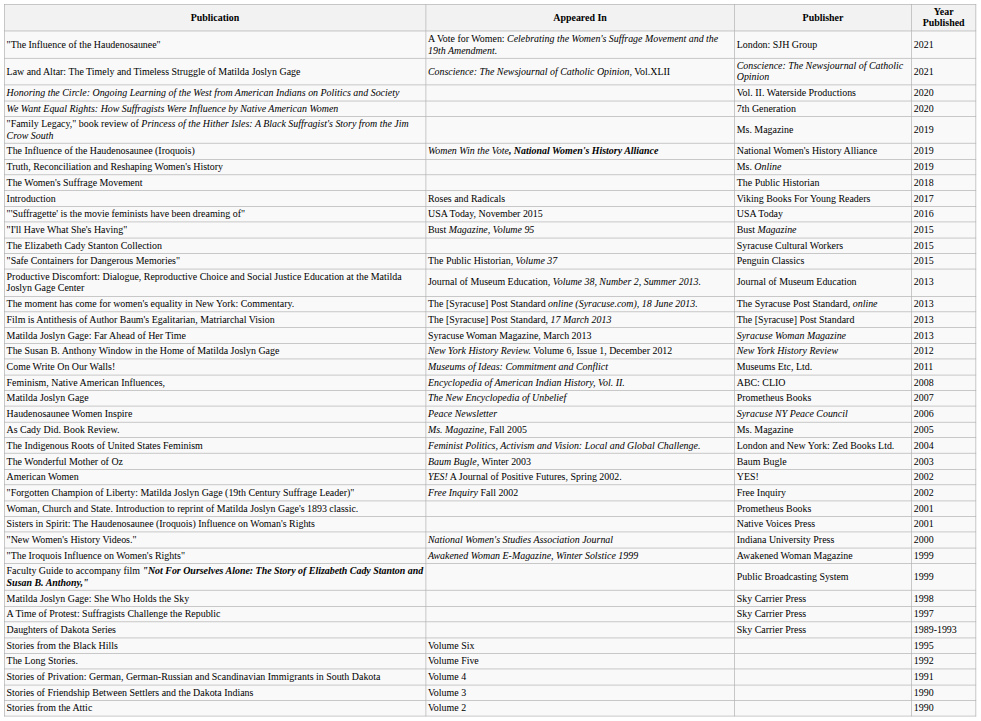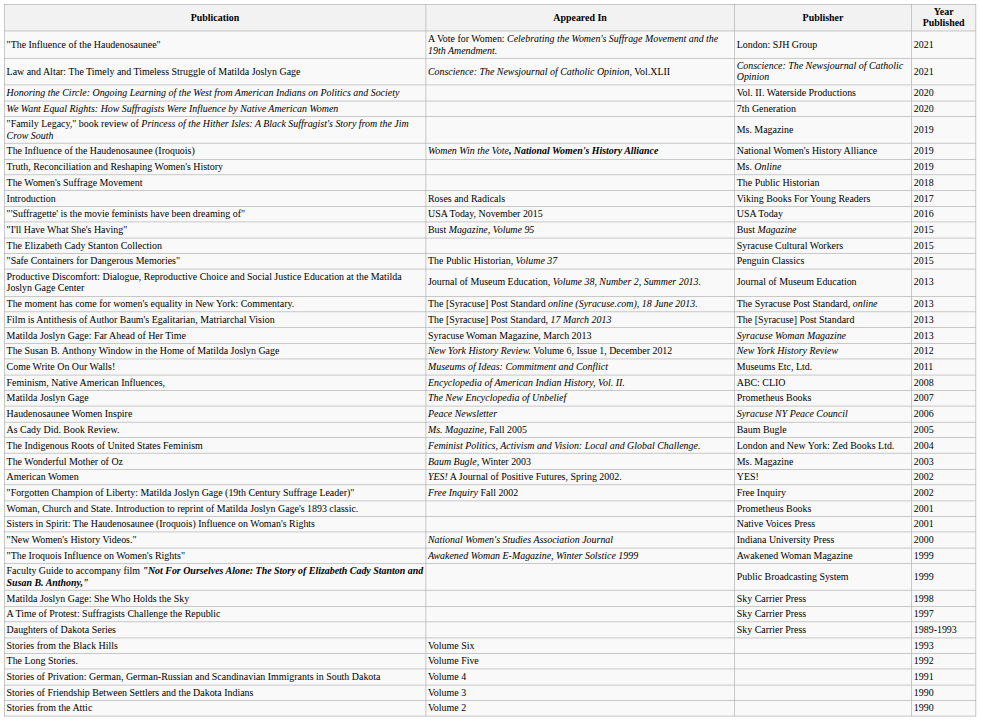 <table class="wikitable">
 <tr>
 <th>Publication</th>
 <th>Appeared In</th>
 <th>Publisher</th>
 <th>Year Published</th>
 </tr>
 <tr>
 <td>"The Influence of the Haudenosaunee"</td>
 <td>A Vote for Women: <em>Celebrating the Women's Suffrage Movement and the 19th Amendment.</em></td>
 <td>London: SJH Group</td>
 <td>2021</td>
 </tr>
 <tr>
 <td>Law and Altar: The Timely and Timeless Struggle of Matilda Joslyn Gage</td>
 <td><em>Conscience: The Newsjournal of Catholic Opinion,</em> Vol.XLII</td>
 <td><em>Conscience: The Newsjournal of Catholic Opinion</em></td>
 <td>2021</td>
 </tr>
 <tr>
 <td><em>Honoring the Circle: Ongoing Learning of the West from American Indians on Politics and Society</em></td>
 <td></td>
 <td>Vol. II. Waterside Productions</td>
 <td>2020</td>
 </tr>
 <tr>
 <td><em>We Want Equal Rights: How Suffragists Were Influence by Native American Women</em></td>
 <td></td>
 <td>7th Generation</td>
 <td>2020</td>
 </tr>
 <tr>
 <td>"Family Legacy," book review of <em>Princess of the Hither Isles: A Black Suffragist's Story from the Jim Crow South</em></td>
 <td></td>
 <td>Ms. Magazine</td>
 <td>2019</td>
 </tr>
 <tr>
 <td>The Influence of the Haudenosaunee (Iroquois)</td>
 <td><em>Women Win the Vote<strong><em>,<strong> National Women's History Alliance</td>
 <td>National Women's History Alliance</td>
 <td>2019</td>
 </tr>
 <tr>
 <td>Truth, Reconciliation and Reshaping Women's History</td>
 <td></td>
 <td></em>Ms.<em> Online</td>
 <td>2019</td>
 </tr>
 <tr>
 <td></em>The Women's Suffrage Movement<em></td>
 <td></td>
 <td></em>The Public Historian<em></td>
 <td>2018</td>
 </tr>
 <tr>
 <td>Introduction</td>
 <td></em>Roses and Radicals<em></td>
 <td>Viking Books For Young Readers</td>
 <td>2017</td>
 </tr>
 <tr>
 <td>"'Suffragette' is the movie feminists have been dreaming of"</td>
 <td>USA Today, November 2015</td>
 <td>USA Today</td>
 <td>2016</td>
 </tr>
 <tr>
 <td>"I'll Have What She's Having"</td>
 <td></em>Bust<em> Magazine, Volume 95</td>
 <td></em>Bust<em> Magazine</td>
 <td>2015</td>
 </tr>
 <tr>
 <td>The Elizabeth Cady Stanton Collection</td>
 <td></td>
 <td>Syracuse Cultural Workers</td>
 <td>2015</td>
 </tr>
 <tr>
 <td>"Safe Containers for Dangerous Memories"</td>
 <td></em>The Public Historian,<em> Volume 37</td>
 <td>Penguin Classics</td>
 <td>2015</td>
 </tr>
 <tr>
 <td>Productive Discomfort: Dialogue, Reproductive Choice and Social Justice Education at the Matilda Joslyn Gage Center</td>
 <td></em>Journal of Museum Education<em>, Volume 38, Number 2, Summer 2013.</td>
 <td></em>Journal of Museum Education<em></td>
 <td>2013</td>
 </tr>
 <tr>
 <td>The moment has come for women's equality in New York: Commentary.</td>
 <td></em>The [Syracuse] Post Standard<em> online (Syracuse.com), 18 June 2013.  </td>
 <td></em>The Syracuse Post Standard,<em> online</td>
 <td>2013</td>
 </tr>
 <tr>
 <td>Film is Antithesis of Author Baum's Egalitarian, Matriarchal Vision</td>
 <td></em>The [Syracuse] Post Standard<em>, 17 March 2013</td>
 <td></em>The [Syracuse] Post Standard<em></td>
 <td>2013</td>
 </tr>
 <tr>
 <td>Matilda Joslyn Gage: Far Ahead of Her Time</td>
 <td></em>Syracuse Woman Magazine</em></strong>,</strong> March 2013</td>
 <td><em>Syracuse Woman Magazine</em></td>
 <td>2013</td>
 </tr>
 <tr>
 <td>The Susan B. Anthony Window in the Home of Matilda Joslyn Gage</td>
 <td><em>New York History Review.</em> Volume 6, Issue 1, December 2012</td>
 <td><em>New York History Review</em></td>
 <td>2012</td>
 </tr>
 <tr>
 <td>Come Write On Our Walls!</td>
 <td><em>Museums of Ideas: Commitment and Conflict</em></td>
 <td>Museums Etc, Ltd.</td>
 <td>2011</td>
 </tr>
 <tr>
 <td>Feminism, Native American Influences,</td>
 <td><em>Encyclopedia of American Indian History, Vol. II.</em></td>
 <td>ABC: CLIO</td>
 <td>2008</td>
 </tr>
 <tr>
 <td>Matilda Joslyn Gage</td>
 <td><em>The New Encyclopedia of Unbelief</em></td>
 <td>Prometheus Books</td>
 <td>2007</td>
 </tr>
 <tr>
 <td>Haudenosaunee Women Inspire</td>
 <td><em>Peace</em> <em>Newsletter</em></td>
 <td><em>Syracuse NY Peace Council</em></td>
 <td>2006</td>
 </tr>
 <tr>
 <td>As Cady Did. Book Review.  </td>
 <td><em>Ms. Magazine,</em> Fall 2005</td>
-<td>Ms. Magazine</td>
+<td>Baum Bugle</td>
 <td>2005</td>
 </tr>
 <tr>
 <td>The Indigenous Roots of United States Feminism</td>
 <td><em>Feminist Politics, Activism and Vision: Local and Global Challenge.</em></td>
 <td>London and New York: Zed Books Ltd.</td>
 <td>2004</td>
 </tr>
 <tr>
 <td>The Wonderful Mother of Oz</td>
 <td><em>Baum Bugle,</em> Winter 2003</td>
-<td>Baum Bugle</td>
+<td>Ms. Magazine</td>
 <td>2003</td>
 </tr>
 <tr>
 <td>American Women</td>
 <td><em>YES!</em> A Journal of Positive Futures, Spring 2002.</td>
 <td>YES!</td>
 <td>2002</td>
 </tr>
 <tr>
 <td>"Forgotten Champion of Liberty: Matilda Joslyn Gage (19th Century Suffrage Leader)"</td>
 <td><em>Free Inquiry</em> Fall 2002</td>
 <td>Free Inquiry</td>
 <td>2002</td>
 </tr>
 <tr>
 <td>Woman, Church and State. Introduction to reprint of Matilda Joslyn Gage's 1893 classic.</td>
 <td></td>
 <td>Prometheus Books</td>
 <td>2001</td>
 </tr>
 <tr>
 <td>Sisters in Spirit: The Haudenosaunee (Iroquois) Influence on Woman's Rights</td>
 <td></td>
 <td>Native Voices Press</td>
 <td>2001</td>
 </tr>
 <tr>
 <td>"New Women's History Videos."</td>
 <td><em>National Women's Studies Association Journal</em></td>
 <td>Indiana University Press</td>
 <td>2000</td>
 </tr>
 <tr>
 <td>"The Iroquois Influence on Women's Rights"</td>
 <td><em>Awakened Woman E-Magazine, Winter Solstice 1999</em></td>
 <td>Awakened Woman Magazine</td>
 <td>1999</td>
 </tr>
 <tr>
 <td>Faculty Guide to accompany film <strong><em>"<strong>Not For Ourselves Alone: The Story of Elizabeth Cady Stanton and Susan B. Anthony,"<em></td>
 <td></td>
 <td>Public Broadcasting System</td>
 <td>1999</td>
 </tr>
 <tr>
 <td>Matilda Joslyn Gage: She Who Holds the Sky</td>
 <td></td>
 <td>Sky Carrier Press</td>
 <td>1998</td>
 </tr>
 <tr>
 <td>A Time of Protest: Suffragists Challenge the Republic</td>
 <td></td>
 <td>Sky Carrier Press</td>
 <td>1997</td>
 </tr>
 <tr>
 <td>Daughters of Dakota Series</td>
 <td></td>
 <td>Sky Carrier Press</td>
 <td>1989-1993</td>
 </tr>
 <tr>
 <td>Stories from the Black Hills</td>
 <td>Volume Six</td>
 <td></td>
-<td>1995</td>
+<td>1993</td>
 </tr>
 <tr>
 <td>The Long Stories.</td>
 <td>Volume Five</td>
 <td></td>
 <td>1992</td>
 </tr>
 <tr>
 <td>Stories of Privation: German, German-Russian and Scandinavian Immigrants in South Dakota</td>
 <td>Volume 4</td>
 <td></td>
 <td>1991</td>
 </tr>
 <tr>
 <td>Stories of Friendship Between Settlers and the Dakota Indians</td>
 <td>Volume 3</td>
 <td></td>
 <td>1990</td>
 </tr>
 <tr>
 <td>Stories from the Attic</td>
 <td>Volume 2</td>
 <td></td>
 <td>1990</td>
 </tr>
 </table>
